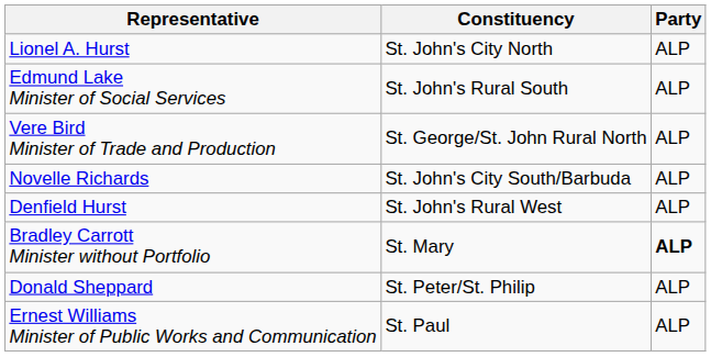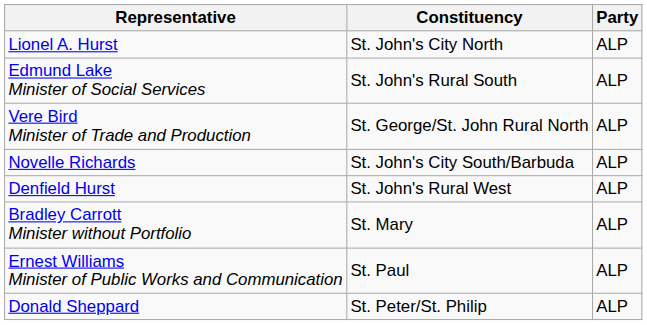 <table class="wikitable">
 <tr>
 <th><strong>Representative</strong></th>
 <th><strong>Constituency</strong></th>
 <th><strong>Party</strong></th>
 </tr>
 <tr>
 <td><a href='#'>Lionel A. Hurst</a></td>
 <td>St. John's City North</td>
 <td>ALP</td>
 </tr>
 <tr>
 <td><a href='#'>Edmund Lake</a><br><em>Minister of Social Services</em></td>
 <td>St. John's Rural South</td>
 <td>ALP</td>
 </tr>
 <tr>
 <td><a href='#'>Vere Bird</a><br><em>Minister of Trade and Production</em></td>
 <td>St. George/St. John Rural North</td>
 <td>ALP</td>
 </tr>
 <tr>
 <td><a href='#'>Novelle Richards</a></td>
 <td>St. John's City South/Barbuda</td>
 <td>ALP</td>
 </tr>
 <tr>
 <td><a href='#'>Denfield Hurst</a></td>
 <td>St. John's Rural West</td>
 <td>ALP</td>
 </tr>
 <tr>
 <td><a href='#'>Bradley Carrott</a><br><em>Minister without Portfolio</em></td>
 <td>St. Mary</td>
-<td><strong>ALP</strong></td>
-</tr>
-<tr>
-<td><a href='#'>Donald Sheppard</a></td>
-<td>St. Peter/St. Philip</td>
 <td>ALP</td>
 </tr>
 <tr>
 <td><a href='#'>Ernest Williams</a><br><em>Minister of Public Works and Communication</em></td>
 <td>St. Paul</td>
 <td>ALP</td>
 </tr>
+<tr>
+<td><a href='#'>Donald Sheppard</a></td>
+<td>St. Peter/St. Philip</td>
+<td>ALP</td>
+</tr>
 </table>
